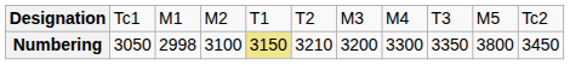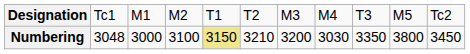 <table class="wikitable">
 <tr>
 <th>Designation</th>
 <td>Tc1</td>
 <td>M1</td>
 <td>M2</td>
 <td>T1</td>
 <td>T2</td>
 <td>M3</td>
 <td>M4</td>
 <td>T3</td>
 <td>M5</td>
 <td>Tc2</td>
 </tr>
 <tr>
 <th>Numbering</th>
-<td>3050</td>
-<td>2998</td>
+<td>3048</td>
+<td>3000</td>
 <td>3100</td>
 <td style="background: khaki;">3150</td>
 <td>3210</td>
 <td>3200</td>
-<td>3300</td>
+<td>3030</td>
 <td>3350</td>
 <td>3800</td>
 <td>3450</td>
 </tr>
 </table>
